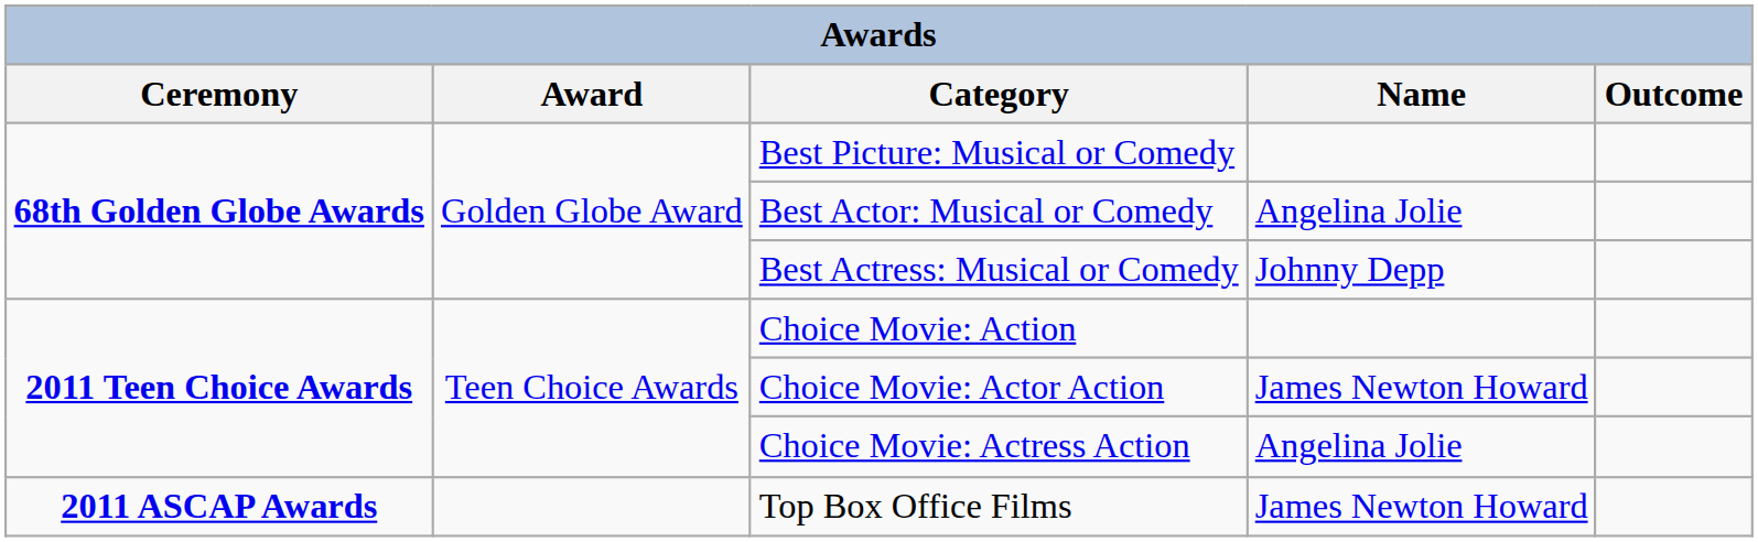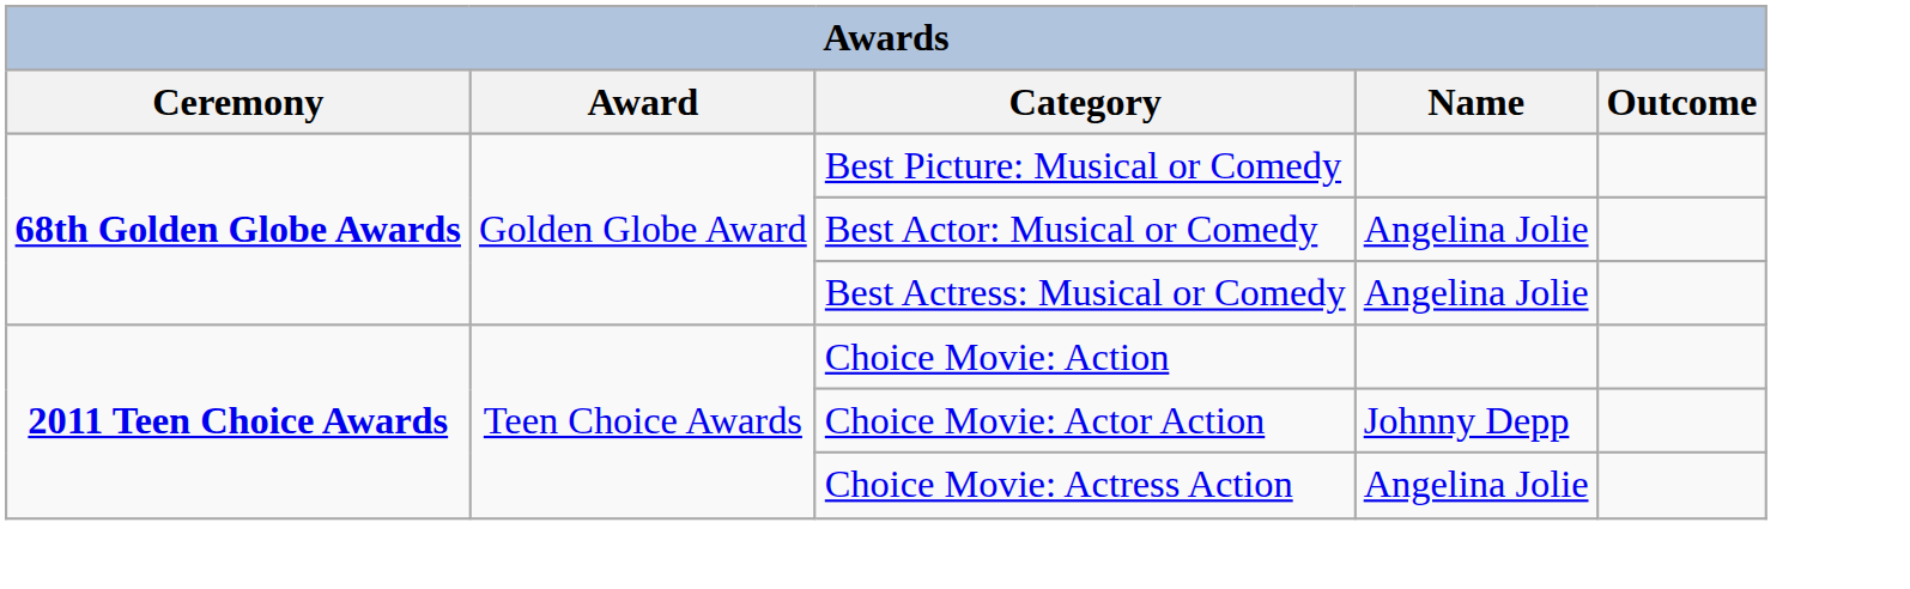 <table class="wikitable" style="font-size:95%;" ;>
 <tr style="background:#ccc; text-align:center;">
 <th colspan="5" style="background: LightSteelBlue;">Awards</th>
 </tr>
 <tr style="background:#ccc; text-align:center;">
 <th>Ceremony</th>
 <th>Award</th>
 <th>Category</th>
 <th>Name</th>
 <th>Outcome</th>
 </tr>
 <tr>
 <td rowspan="3" style="text-align:center;"><strong><a href='#'>68th Golden Globe Awards</a></strong></td>
 <td rowspan=3 style="text-align:center;"><a href='#'>Golden Globe Award</a></td>
 <td><a href='#'>Best Picture: Musical or Comedy</a></td>
 <td></td>
 <td></td>
 </tr>
 <tr>
 <td><a href='#'>Best Actor: Musical or Comedy</a></td>
 <td><a href='#'>Angelina Jolie</a></td>
 <td></td>
 </tr>
 <tr>
 <td><a href='#'>Best Actress: Musical or Comedy</a></td>
-<td><a href='#'>Johnny Depp</a></td>
+<td><a href='#'>Angelina Jolie</a></td>
 <td></td>
 </tr>
 <tr>
 <td rowspan="3" style="text-align:center;"><strong><a href='#'>2011 Teen Choice Awards</a></strong></td>
 <td rowspan=3 style="text-align:center;"><a href='#'>Teen Choice Awards</a></td>
 <td><a href='#'>Choice Movie: Action</a></td>
 <td></td>
 <td></td>
 </tr>
 <tr>
 <td><a href='#'>Choice Movie: Actor Action</a></td>
-<td><a href='#'>James Newton Howard</a></td>
+<td><a href='#'>Johnny Depp</a></td>
 <td></td>
 </tr>
 <tr>
 <td><a href='#'>Choice Movie: Actress Action</a></td>
 <td><a href='#'>Angelina Jolie</a></td>
 <td></td>
 </tr>
-<tr>
-<td rowspan="1" style="text-align:center;"><strong><a href='#'>2011 ASCAP Awards</a></strong></td>
-<td rowspan=1></td>
-<td>Top Box Office Films</td>
-<td><a href='#'>James Newton Howard</a></td>
-<td></td>
-</tr>
 </table>
